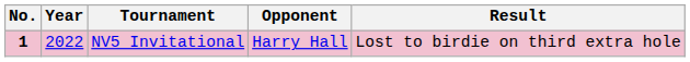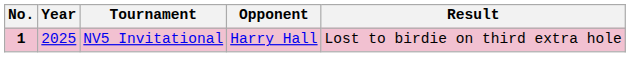 <table class="wikitable" style="font-size:95%;">
 <tr>
 <th>No.</th>
 <th>Year</th>
 <th>Tournament</th>
 <th>Opponent</th>
 <th>Result</th>
 </tr>
 <tr style="background:#F2C1D1;">
 <td align=center><strong>1</strong></td>
-<td><a href='#'>2022</a></td>
+<td><a href='#'>2025</a></td>
 <td><a href='#'>NV5 Invitational</a></td>
 <td> <a href='#'>Harry Hall</a></td>
 <td>Lost to birdie on third extra hole</td>
 </tr>
 </table>
